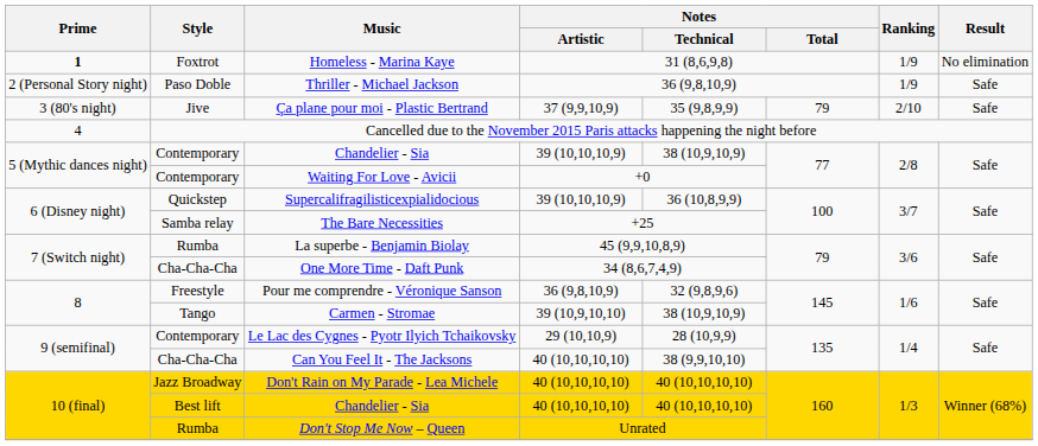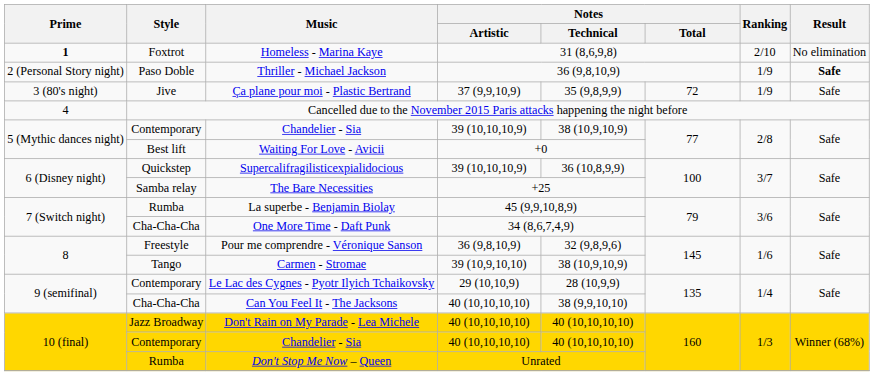 <table class="wikitable collapsible" style="text-align:center;">
 <tr>
 <th rowspan="2"><strong>Prime</strong></th>
 <th rowspan="2"><strong>Style</strong></th>
 <th rowspan="2"><strong>Music</strong></th>
 <th colspan="3"><strong>Notes</strong></th>
 <th rowspan="2"><strong>Ranking</strong></th>
 <th rowspan="2"><strong>Result</strong></th>
 </tr>
 <tr>
 <th style="width:12%;">Artistic</th>
 <th style="width:12%;">Technical</th>
 <th style="width:11%;">Total</th>
 </tr>
 <tr style="text-align:center;">
 <td><strong>1</strong></td>
 <td>Foxtrot</td>
 <td><a href='#'>Homeless</a> - <a href='#'>Marina Kaye</a></td>
 <td colspan="3">31 (8,6,9,8)</td>
-<td>1/9</td>
+<td>2/10</td>
 <td>No elimination</td>
 </tr>
 <tr style="text-align:center;">
 <td>2 (Personal Story night)</td>
 <td>Paso Doble</td>
 <td><a href='#'>Thriller</a> - <a href='#'>Michael Jackson</a></td>
 <td colspan="3">36 (9,8,10,9)</td>
 <td>1/9</td>
-<td>Safe</td>
+<td><strong>Safe</strong></td>
 </tr>
 <tr style="text-align:center;">
 <td>3 (80's night)</td>
 <td>Jive</td>
 <td><a href='#'>Ça plane pour moi</a> - <a href='#'>Plastic Bertrand</a></td>
 <td>37 (9,9,10,9)</td>
 <td>35 (9,8,9,9)</td>
-<td>79</td>
-<td>2/10</td>
+<td>72</td>
+<td>1/9</td>
 <td>Safe</td>
 </tr>
 <tr style="text-align:center;">
 <td>4</td>
 <td colspan="7">Cancelled due to the <a href='#'>November 2015 Paris attacks</a> happening the night before</td>
 </tr>
 <tr style="text-align:center;">
 <td rowspan="2">5 (Mythic dances night)</td>
 <td>Contemporary</td>
 <td><a href='#'>Chandelier</a> - <a href='#'>Sia</a></td>
 <td>39 (10,10,10,9)</td>
 <td>38 (10,9,10,9)</td>
 <td rowspan="2">77</td>
 <td rowspan="2">2/8</td>
 <td rowspan="2">Safe</td>
 </tr>
 <tr>
-<td>Contemporary</td>
+<td>Best lift</td>
 <td><a href='#'>Waiting For Love</a> - <a href='#'>Avicii</a></td>
 <td colspan="2">+0</td>
 </tr>
 <tr style="text-align:center;">
 <td rowspan="2">6 (Disney night)</td>
 <td>Quickstep</td>
 <td><a href='#'>Supercalifragilisticexpialidocious</a></td>
 <td>39 (10,10,10,9)</td>
 <td>36 (10,8,9,9)</td>
 <td rowspan="2">100</td>
 <td rowspan="2">3/7</td>
 <td rowspan="2">Safe</td>
 </tr>
 <tr>
 <td>Samba relay</td>
 <td><a href='#'>The Bare Necessities</a></td>
 <td colspan="2">+25</td>
 </tr>
 <tr style="text-align:center;">
 <td rowspan="2">7 (Switch night)</td>
 <td>Rumba</td>
 <td>La superbe - <a href='#'>Benjamin Biolay</a></td>
 <td colspan="2">45 (9,9,10,8,9)</td>
 <td rowspan="2">79</td>
 <td rowspan="2">3/6</td>
 <td rowspan="2">Safe</td>
 </tr>
 <tr>
 <td>Cha-Cha-Cha</td>
 <td><a href='#'>One More Time</a> - <a href='#'>Daft Punk</a></td>
 <td colspan="2">34 (8,6,7,4,9)</td>
 </tr>
 <tr style="text-align:center;">
 <td rowspan="2">8</td>
 <td>Freestyle</td>
 <td>Pour me comprendre - <a href='#'>Véronique Sanson</a></td>
 <td>36 (9,8,10,9)</td>
 <td>32 (9,8,9,6)</td>
 <td rowspan="2">145</td>
 <td rowspan="2">1/6</td>
 <td rowspan="2">Safe</td>
 </tr>
 <tr>
 <td>Tango</td>
 <td><a href='#'>Carmen</a> - <a href='#'>Stromae</a></td>
 <td>39 (10,9,10,10)</td>
 <td>38 (10,9,10,9)</td>
 </tr>
 <tr style="text-align:center;">
 <td rowspan="2">9 (semifinal)</td>
 <td>Contemporary</td>
 <td><a href='#'>Le Lac des Cygnes</a> - <a href='#'>Pyotr Ilyich Tchaikovsky</a></td>
 <td>29 (10,10,9)</td>
 <td>28 (10,9,9)</td>
 <td rowspan="2">135</td>
 <td rowspan="2">1/4</td>
 <td rowspan="2">Safe</td>
 </tr>
 <tr>
 <td>Cha-Cha-Cha</td>
 <td><a href='#'>Can You Feel It</a> - <a href='#'>The Jacksons</a></td>
 <td>40 (10,10,10,10)</td>
 <td>38 (9,9,10,10)</td>
 </tr>
 <tr style="background-color:gold;">
 <td rowspan="3">10 (final)</td>
 <td>Jazz Broadway</td>
 <td><a href='#'>Don't Rain on My Parade</a> - <a href='#'>Lea Michele</a></td>
 <td>40 (10,10,10,10)</td>
 <td>40 (10,10,10,10)</td>
 <td rowspan="3">160</td>
 <td rowspan="3">1/3</td>
 <td rowspan="3">Winner (68%)</td>
 </tr>
 <tr style="background-color:gold;">
-<td>Best lift</td>
+<td>Contemporary</td>
 <td><a href='#'>Chandelier</a> - <a href='#'>Sia</a></td>
 <td>40 (10,10,10,10)</td>
 <td>40 (10,10,10,10)</td>
 </tr>
 <tr style="background-color:gold;">
 <td>Rumba</td>
 <td><em><a href='#'>Don't Stop Me Now</a></em> – <a href='#'>Queen</a></td>
 <td colspan="2">Unrated</td>
 </tr>
 <tr>
 </tr>
 </table>
